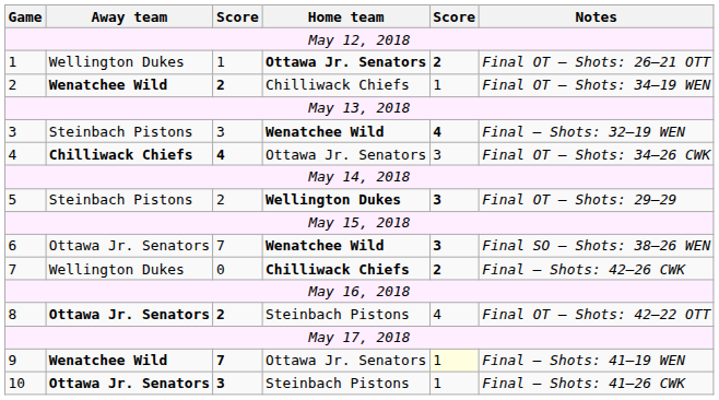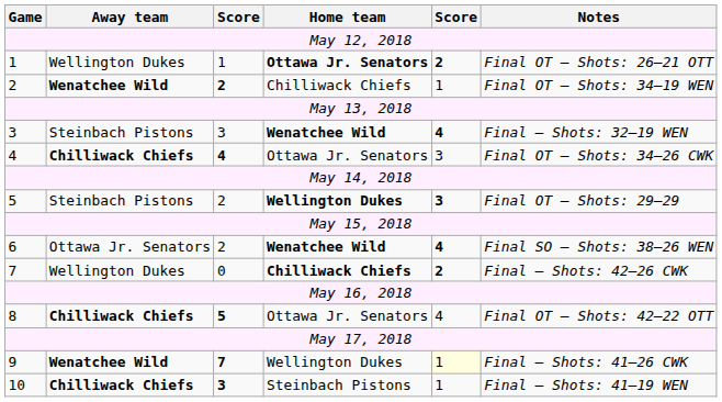 <table class="wikitable">
 <tr>
 <th>Game</th>
 <th>Away team</th>
 <th>Score</th>
 <th>Home team</th>
 <th>Score</th>
 <th>Notes</th>
 </tr>
 <tr style="text-align:center; background:#fef;">
 <td colspan="11"><em>May 12, 2018</em></td>
 </tr>
 <tr>
 <td>1</td>
 <td>Wellington Dukes</td>
 <td>1</td>
 <td><strong>Ottawa Jr. Senators</strong></td>
 <td><strong>2</strong></td>
 <td><em>Final OT – Shots: 26–21 OTT</em></td>
 </tr>
 <tr>
 <td>2</td>
 <td><strong>Wenatchee Wild</strong></td>
 <td><strong>2</strong></td>
 <td>Chilliwack Chiefs</td>
 <td>1</td>
 <td><em>Final OT – Shots: 34–19 WEN</em></td>
 </tr>
 <tr style="text-align:center; background:#fef;">
 <td colspan="11"><em>May 13, 2018</em></td>
 </tr>
 <tr>
 <td>3</td>
 <td>Steinbach Pistons</td>
 <td>3</td>
 <td><strong>Wenatchee Wild</strong></td>
 <td><strong>4</strong></td>
 <td><em>Final – Shots: 32–19 WEN</em></td>
 </tr>
 <tr>
 <td>4</td>
 <td><strong>Chilliwack Chiefs</strong></td>
 <td><strong>4</strong></td>
 <td>Ottawa Jr. Senators</td>
 <td>3</td>
 <td><em>Final OT – Shots: 34–26 CWK</em></td>
 </tr>
 <tr style="text-align:center; background:#fef;">
 <td colspan="11"><em>May 14, 2018</em></td>
 </tr>
 <tr>
 <td>5</td>
 <td>Steinbach Pistons</td>
 <td>2</td>
 <td><strong>Wellington Dukes</strong></td>
 <td><strong>3</strong></td>
 <td><em>Final OT – Shots: 29–29</em></td>
 </tr>
 <tr style="text-align:center; background:#fef;">
 <td colspan="11"><em>May 15, 2018</em></td>
 </tr>
 <tr>
 <td>6</td>
 <td>Ottawa Jr. Senators</td>
-<td>7</td>
+<td>2</td>
 <td><strong>Wenatchee Wild</strong></td>
-<td><strong>3</strong></td>
+<td><strong>4</strong></td>
 <td><em>Final SO – Shots: 38–26 WEN</em></td>
 </tr>
 <tr>
 <td>7</td>
 <td>Wellington Dukes</td>
 <td>0</td>
 <td><strong>Chilliwack Chiefs</strong></td>
 <td><strong>2</strong></td>
 <td><em>Final – Shots: 42–26 CWK</em></td>
 </tr>
 <tr style="text-align:center; background:#fef;">
 <td colspan="11"><em>May 16, 2018</em></td>
 </tr>
 <tr>
 <td>8</td>
-<td><strong>Ottawa Jr. Senators</strong></td>
-<td><strong>2</strong></td>
-<td>Steinbach Pistons</td>
+<td><strong>Chilliwack Chiefs</strong></td>
+<td><strong>5</strong></td>
+<td>Ottawa Jr. Senators</td>
 <td>4</td>
 <td><em>Final OT – Shots: 42–22 OTT</em></td>
 </tr>
 <tr style="text-align:center; background:#fef;">
 <td colspan="11"><em>May 17, 2018</em></td>
 </tr>
 <tr>
 <td>9</td>
 <td><strong>Wenatchee Wild</strong></td>
 <td><strong>7</strong></td>
-<td>Ottawa Jr. Senators</td>
+<td>Wellington Dukes</td>
 <td style="background: lightyellow;">1</td>
-<td><em>Final – Shots: 41–19 WEN</em></td>
+<td><em>Final – Shots: 41–26 CWK</em></td>
 </tr>
 <tr>
 <td>10</td>
-<td><strong>Ottawa Jr. Senators</strong></td>
+<td><strong>Chilliwack Chiefs</strong></td>
 <td><strong>3</strong></td>
 <td>Steinbach Pistons</td>
 <td>1</td>
-<td><em>Final – Shots: 41–26 CWK</em></td>
+<td><em>Final – Shots: 41–19 WEN</em></td>
 </tr>
 </table>
